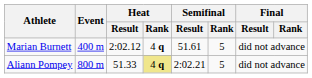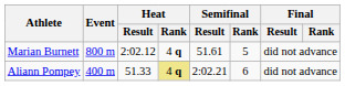 <table class=wikitable style="font-size:90%">
 <tr>
 <th rowspan="2">Athlete</th>
 <th rowspan="2">Event</th>
 <th colspan="2">Heat</th>
 <th colspan="2">Semifinal</th>
 <th colspan="2">Final</th>
 </tr>
 <tr style="font-size:95%">
 <th>Result</th>
 <th>Rank</th>
 <th>Result</th>
 <th>Rank</th>
 <th>Result</th>
 <th>Rank</th>
 </tr>
 <tr align=center>
 <td align=left><a href='#'>Marian Burnett</a></td>
-<td align=left><a href='#'>400 m</a></td>
+<td align=left><a href='#'>800 m</a></td>
 <td>2:02.12</td>
 <td>4 <strong>q</strong></td>
 <td>51.61</td>
 <td>5</td>
 <td colspan=2>did not advance</td>
 </tr>
 <tr align=center>
 <td align=left><a href='#'>Aliann Pompey</a></td>
-<td align=left><a href='#'>800 m</a></td>
+<td align=left><a href='#'>400 m</a></td>
 <td>51.33</td>
 <td style="background: khaki;">4 <strong>q</strong></td>
 <td>2:02.21</td>
-<td>5</td>
+<td>6</td>
 <td colspan=2>did not advance</td>
 </tr>
 </table>
